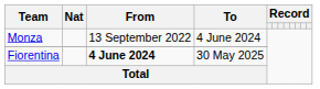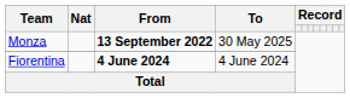 <table class=wikitable style=text-align:center>
 <tr>
 <th rowspan="2">Team</th>
 <th rowspan="2">Nat</th>
 <th rowspan="2">From</th>
 <th rowspan="2">To</th>
 <th colspan="8">Record</th>
 </tr>
 <tr>
 <th></th>
 <th></th>
 <th></th>
 <th></th>
 <th></th>
 <th></th>
 <th></th>
 <th></th>
 </tr>
 <tr>
 <td align=left><a href='#'>Monza</a></td>
 <td></td>
-<td align=left>13 September 2022</td>
-<td align=left>4 June 2024<br></td>
+<td align=left><strong>13 September 2022</strong></td>
+<td align=left>30 May 2025<br></td>
 </tr>
 <tr>
 </tr>
 <tr>
 <td align=left><a href='#'>Fiorentina</a></td>
 <td></td>
 <td align=left><strong>4 June 2024</strong></td>
-<td align=left>30 May 2025<br></td>
+<td align=left>4 June 2024<br></td>
 </tr>
 <tr>
 <th colspan="4">Total<br></th>
 </tr>
 </table>
